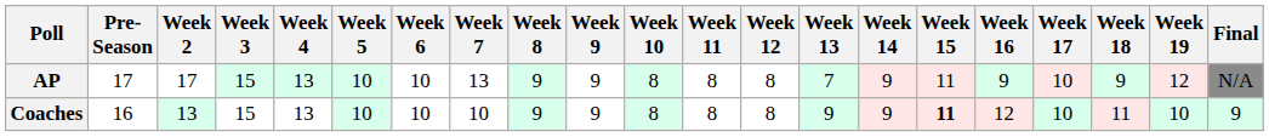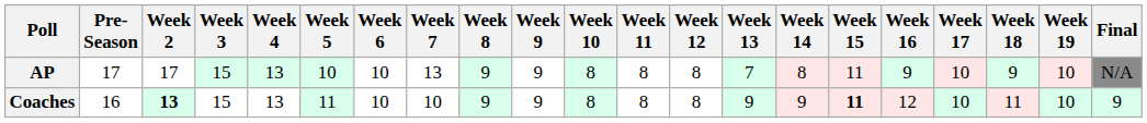 <table class="wikitable" style="white-space:nowrap;font-size:90%">
 <tr>
 <th>Poll</th>
 <th>Pre-<br>Season</th>
 <th>Week<br>2</th>
 <th>Week<br>3</th>
 <th>Week<br>4</th>
 <th>Week<br>5</th>
 <th>Week<br>6</th>
 <th>Week<br>7</th>
 <th>Week<br>8</th>
 <th>Week<br>9</th>
 <th>Week<br>10</th>
 <th>Week<br>11</th>
 <th>Week<br>12</th>
 <th>Week<br>13</th>
 <th>Week<br>14</th>
 <th>Week<br>15</th>
 <th>Week<br>16</th>
 <th>Week<br>17</th>
 <th>Week<br>18</th>
 <th>Week<br>19</th>
 <th>Final</th>
 </tr>
 <tr style="text-align:center;">
 <th>AP</th>
 <td style="background:#FFF;">17</td>
 <td style="background:#FFF;">17</td>
 <td style="background:#D8FFEB;">15</td>
 <td style="background:#D8FFEB;">13</td>
 <td style="background:#D8FFEB;">10</td>
 <td style="background:#FFF;">10</td>
 <td style="background:#FFF;">13</td>
 <td style="background:#D8FFEB;">9</td>
 <td style="background:#FFF;">9</td>
 <td style="background:#D8FFEB;">8</td>
 <td style="background:#FFF;">8</td>
 <td style="background:#FFF;">8</td>
 <td style="background:#D8FFEB;">7</td>
-<td style="background:#FFE6E6;">9</td>
+<td style="background:#FFE6E6;">8</td>
 <td style="background:#FFE6E6;">11</td>
 <td style="background:#D8FFEB;">9</td>
 <td style="background:#FFE6E6;">10</td>
 <td style="background:#D8FFEB;">9</td>
-<td style="background:#FFE6E6;">12</td>
+<td style="background:#FFE6E6;">10</td>
 <td style="background:#8A8A8A;">N/A</td>
 </tr>
 <tr style="text-align:center;">
 <th>Coaches</th>
 <td style="background:#FFF;">16</td>
-<td style="background:#D8FFEB;">13</td>
+<td style="background:#D8FFEB;"><strong>13</strong></td>
 <td style="background:#FFF;">15</td>
 <td style="background:#FFF;">13</td>
-<td style="background:#D8FFEB;">10</td>
+<td style="background:#D8FFEB;">11</td>
 <td style="background:#FFF;">10</td>
 <td style="background:#FFF;">10</td>
 <td style="background:#D8FFEB;">9</td>
 <td style="background:#FFF;">9</td>
 <td style="background:#D8FFEB;">8</td>
 <td style="background:#FFF;">8</td>
 <td style="background:#FFF;">8</td>
 <td style="background:#D8FFEB;">9</td>
 <td style="background:#FFE6E6;">9</td>
 <td style="background:#FFE6E6;"><strong>11</strong></td>
 <td style="background:#FFE6E6;">12</td>
 <td style="background:#D8FFEB;">10</td>
 <td style="background:#FFE6E6;">11</td>
 <td style="background:#D8FFEB;">10</td>
 <td style="background:#D8FFEB;">9</td>
 </tr>
 </table>
